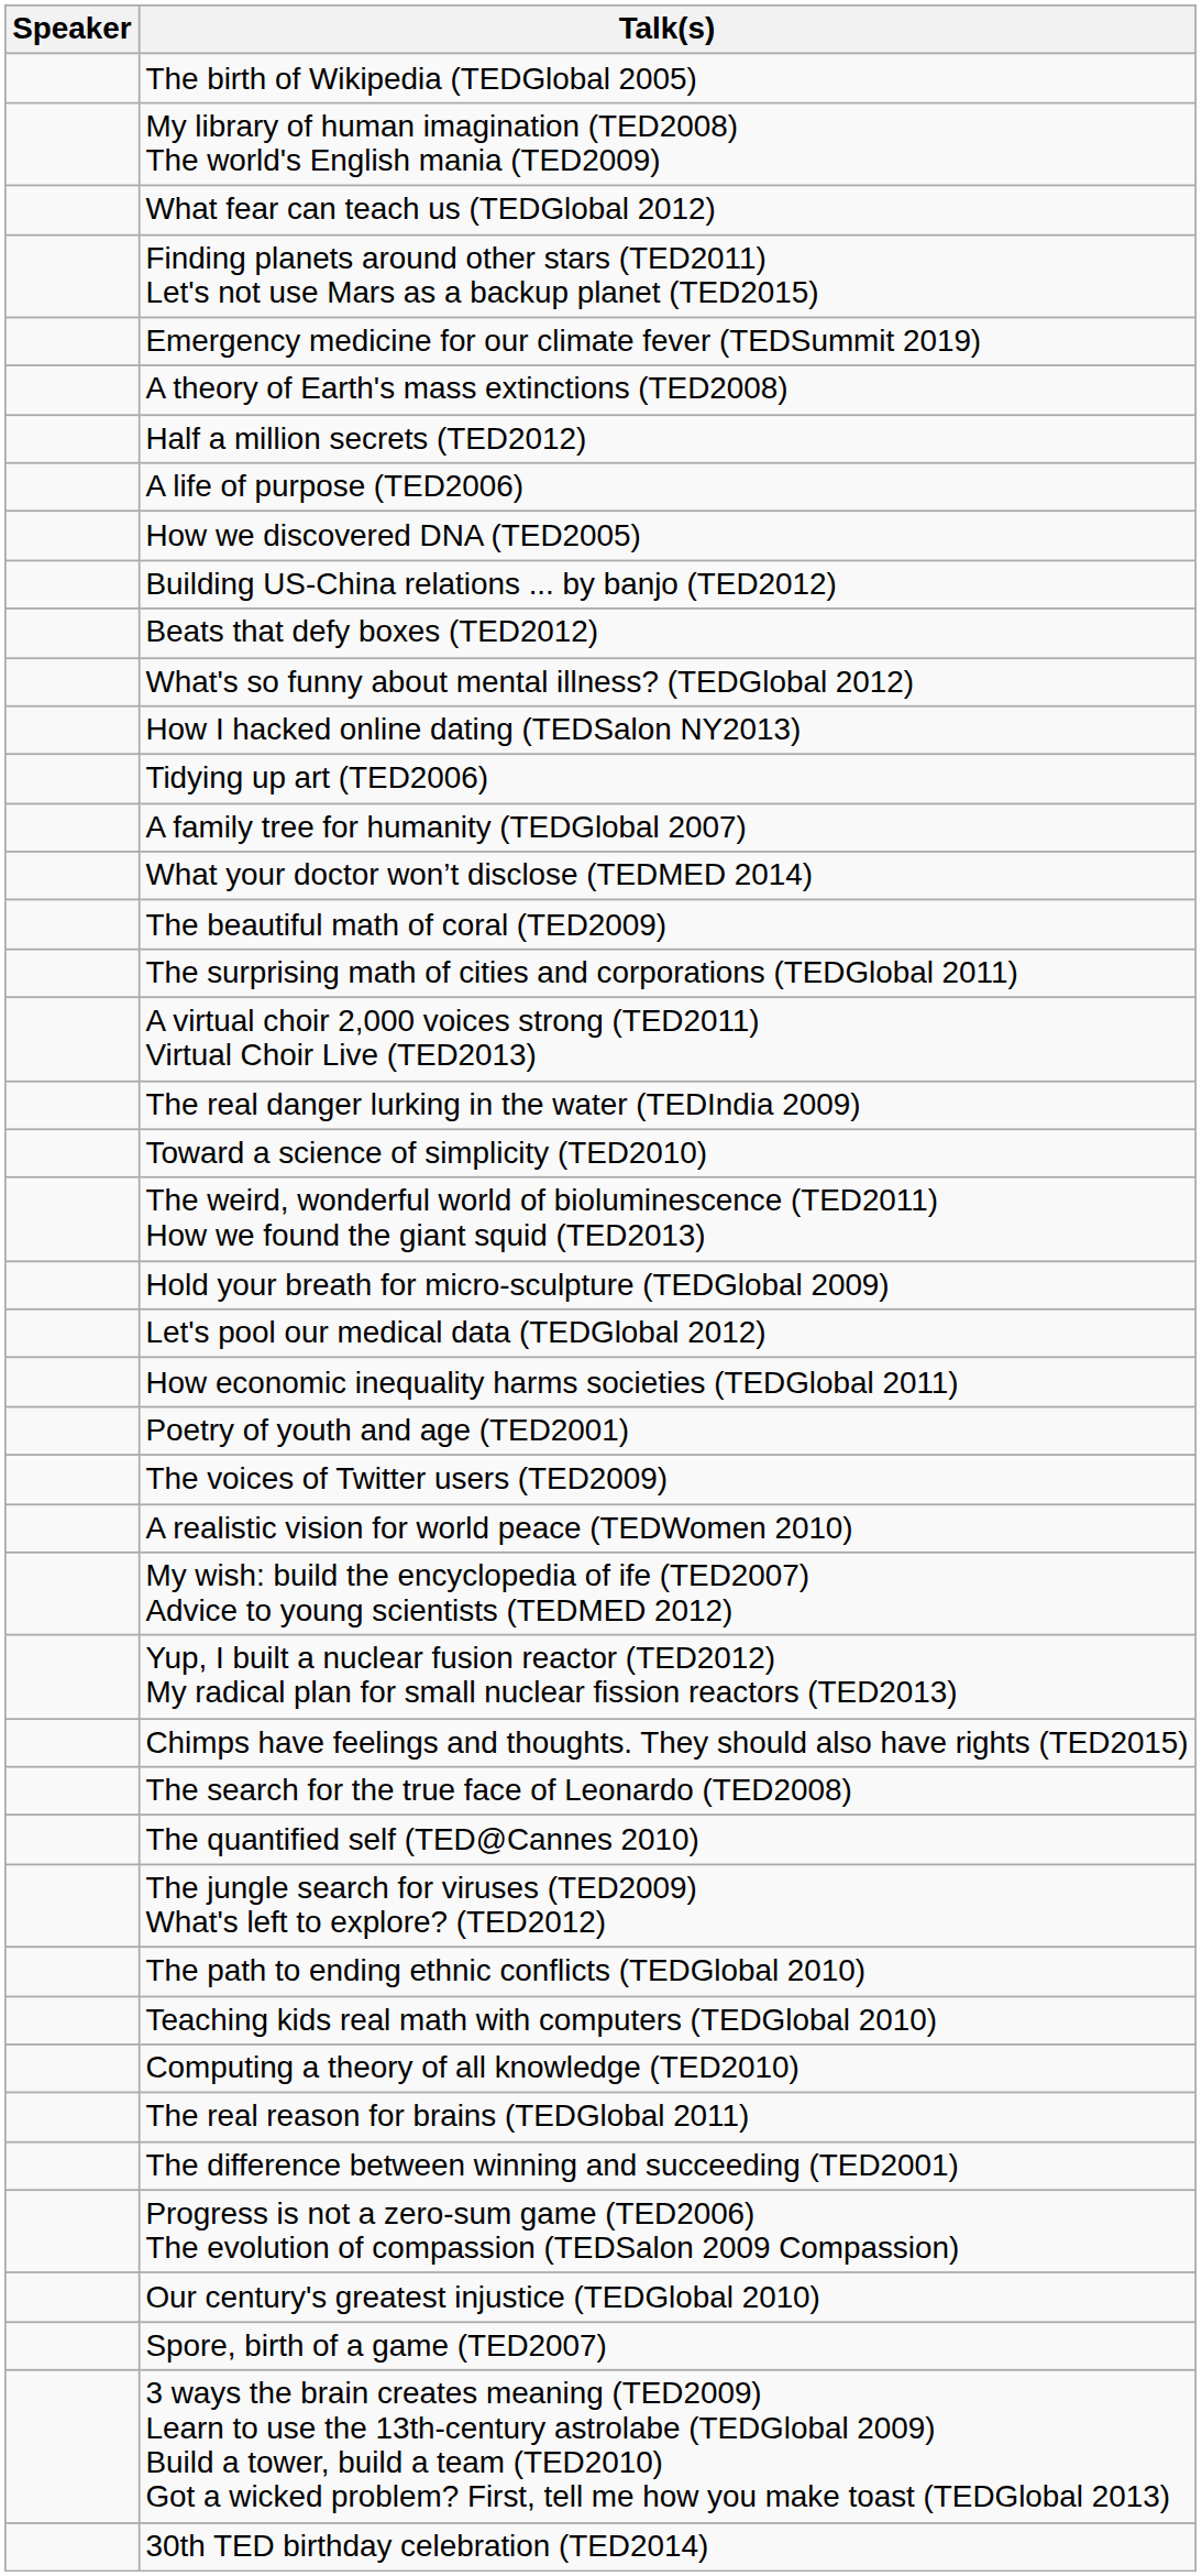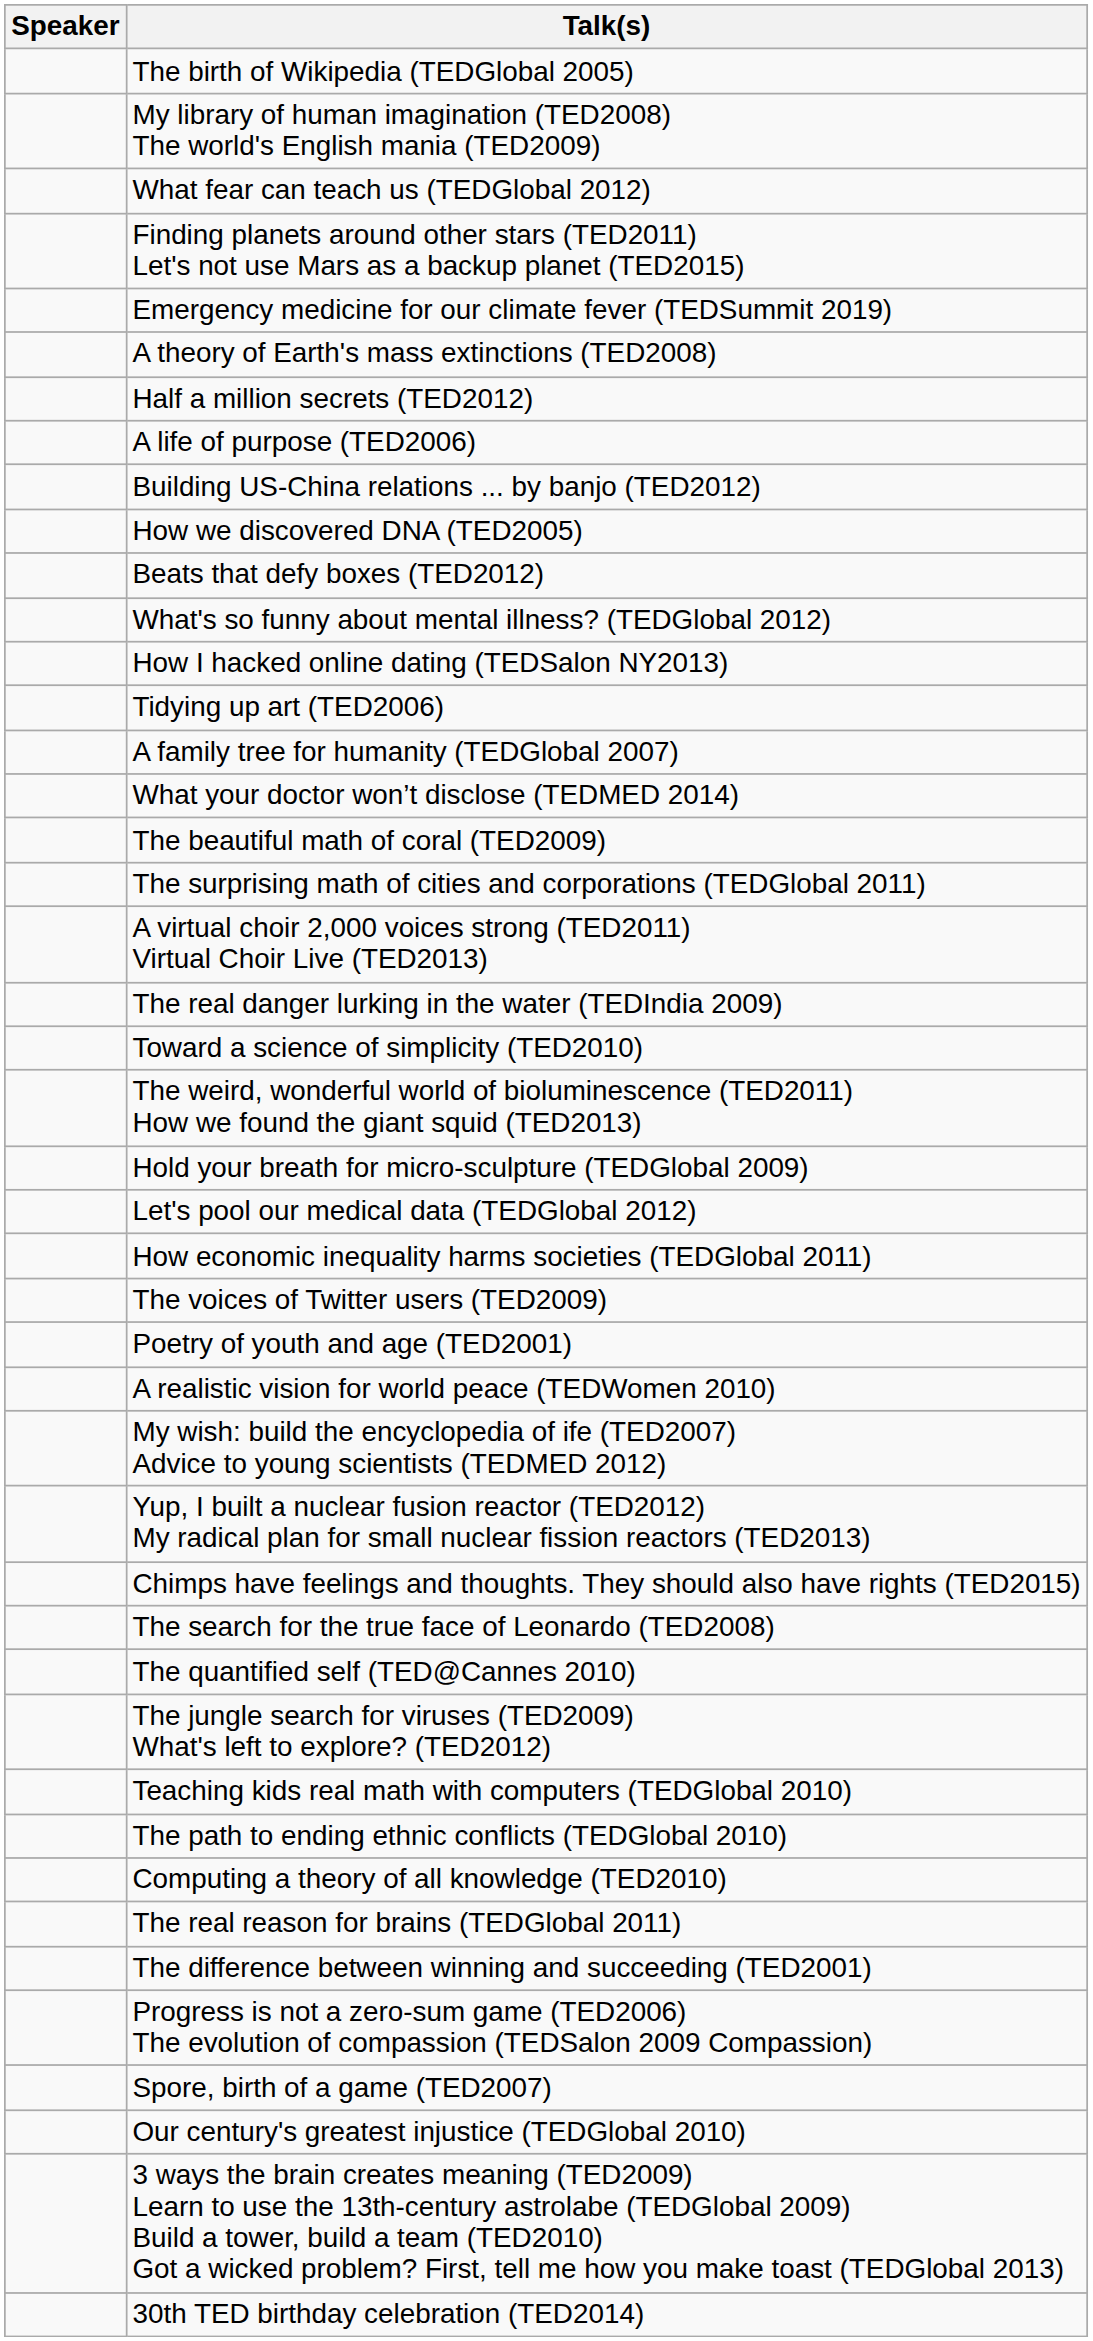 <table class='wikitable sortable'>
 <tr>
 <th>Speaker</th>
 <th>Talk(s)</th>
 </tr>
 <tr>
 <td></td>
 <td>The birth of Wikipedia (TEDGlobal 2005)</td>
 </tr>
 <tr>
 <td></td>
 <td>My library of human imagination (TED2008)<br> The world's English mania (TED2009)</td>
 </tr>
 <tr>
 <td></td>
 <td>What fear can teach us (TEDGlobal 2012)</td>
 </tr>
 <tr>
 <td></td>
 <td>Finding planets around other stars (TED2011)<br>Let's not use Mars as a backup planet (TED2015)</td>
 </tr>
 <tr>
 <td></td>
 <td>Emergency medicine for our climate fever (TEDSummit 2019)</td>
 </tr>
 <tr>
 <td></td>
 <td>A theory of Earth's mass extinctions (TED2008)</td>
 </tr>
 <tr>
 <td></td>
 <td>Half a million secrets (TED2012)</td>
 </tr>
 <tr>
 <td></td>
 <td>A life of purpose (TED2006)</td>
 </tr>
 <tr>
 <td></td>
-<td>How we discovered DNA (TED2005)</td>
+<td>Building US-China relations ... by banjo (TED2012)</td>
 </tr>
 <tr>
 <td></td>
-<td>Building US-China relations ... by banjo (TED2012)</td>
+<td>How we discovered DNA (TED2005)</td>
 </tr>
 <tr>
 <td></td>
 <td>Beats that defy boxes (TED2012)</td>
 </tr>
 <tr>
 <td></td>
 <td>What's so funny about mental illness? (TEDGlobal 2012)</td>
 </tr>
 <tr>
 <td></td>
 <td>How I hacked online dating (TEDSalon NY2013)</td>
 </tr>
 <tr>
 <td></td>
 <td>Tidying up art (TED2006)</td>
 </tr>
 <tr>
 <td></td>
 <td>A family tree for humanity (TEDGlobal 2007)</td>
 </tr>
 <tr>
 <td></td>
 <td>What your doctor won’t disclose (TEDMED 2014)</td>
 </tr>
 <tr>
 <td></td>
 <td>The beautiful math of coral (TED2009)</td>
 </tr>
 <tr>
 <td></td>
 <td>The surprising math of cities and corporations (TEDGlobal 2011)</td>
 </tr>
 <tr>
 <td></td>
 <td>A virtual choir 2,000 voices strong (TED2011)<br> Virtual Choir Live (TED2013)</td>
 </tr>
 <tr>
 <td></td>
 <td>The real danger lurking in the water (TEDIndia 2009)</td>
 </tr>
 <tr>
 <td></td>
 <td>Toward a science of simplicity (TED2010)</td>
 </tr>
 <tr>
 <td></td>
 <td>The weird, wonderful world of bioluminescence (TED2011)<br> How we found the giant squid (TED2013)</td>
 </tr>
 <tr>
 <td></td>
 <td>Hold your breath for micro-sculpture (TEDGlobal 2009)</td>
 </tr>
 <tr>
 <td></td>
 <td>Let's pool our medical data (TEDGlobal 2012)</td>
 </tr>
 <tr>
 <td></td>
 <td>How economic inequality harms societies (TEDGlobal 2011)</td>
 </tr>
 <tr>
 <td></td>
-<td>Poetry of youth and age (TED2001)</td>
+<td>The voices of Twitter users (TED2009)</td>
 </tr>
 <tr>
 <td></td>
-<td>The voices of Twitter users (TED2009)</td>
+<td>Poetry of youth and age (TED2001)</td>
 </tr>
 <tr>
 <td></td>
 <td>A realistic vision for world peace (TEDWomen 2010)</td>
 </tr>
 <tr>
 <td></td>
 <td>My wish: build the encyclopedia of ife (TED2007) <br> Advice to young scientists (TEDMED 2012)</td>
 </tr>
 <tr>
 <td></td>
 <td>Yup, I built a nuclear fusion reactor (TED2012)<br> My radical plan for small nuclear fission reactors (TED2013)</td>
 </tr>
 <tr>
 <td></td>
 <td>Chimps have feelings and thoughts. They should also have rights (TED2015)</td>
 </tr>
 <tr>
 <td></td>
 <td>The search for the true face of Leonardo (TED2008)</td>
 </tr>
 <tr>
 <td></td>
 <td>The quantified self (TED@Cannes 2010)</td>
 </tr>
 <tr>
 <td></td>
 <td>The jungle search for viruses (TED2009)<br> What's left to explore? (TED2012)</td>
 </tr>
 <tr>
 <td></td>
-<td>The path to ending ethnic conflicts (TEDGlobal 2010)</td>
+<td>Teaching kids real math with computers (TEDGlobal 2010)</td>
 </tr>
 <tr>
 <td></td>
-<td>Teaching kids real math with computers (TEDGlobal 2010)</td>
+<td>The path to ending ethnic conflicts (TEDGlobal 2010)</td>
 </tr>
 <tr>
 <td></td>
 <td>Computing a theory of all knowledge (TED2010)</td>
 </tr>
 <tr>
 <td></td>
 <td>The real reason for brains (TEDGlobal 2011)</td>
 </tr>
 <tr>
 <td></td>
 <td>The difference between winning and succeeding (TED2001)</td>
 </tr>
 <tr>
 <td></td>
 <td>Progress is not a zero-sum game (TED2006)<br> The evolution of compassion (TEDSalon 2009 Compassion)</td>
 </tr>
 <tr>
 <td></td>
-<td>Our century's greatest injustice (TEDGlobal 2010)</td>
+<td>Spore, birth of a game (TED2007)</td>
 </tr>
 <tr>
 <td></td>
-<td>Spore, birth of a game (TED2007)</td>
+<td>Our century's greatest injustice (TEDGlobal 2010)</td>
 </tr>
 <tr>
 <td></td>
 <td>3 ways the brain creates meaning (TED2009)<br> Learn to use the 13th-century astrolabe (TEDGlobal 2009)<br> Build a tower, build a team (TED2010)<br> Got a wicked problem? First, tell me how you make toast (TEDGlobal 2013)</td>
 </tr>
 <tr>
 <td></td>
 <td>30th TED birthday celebration (TED2014)</td>
 </tr>
 </table>
